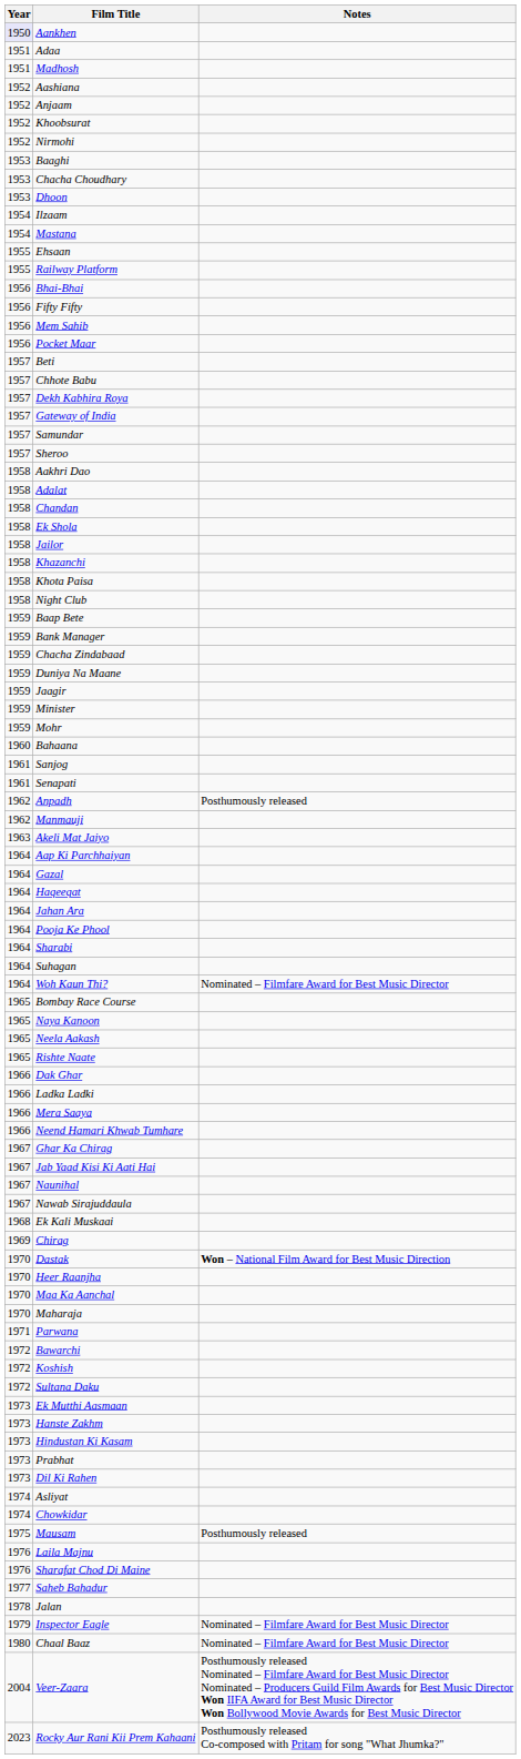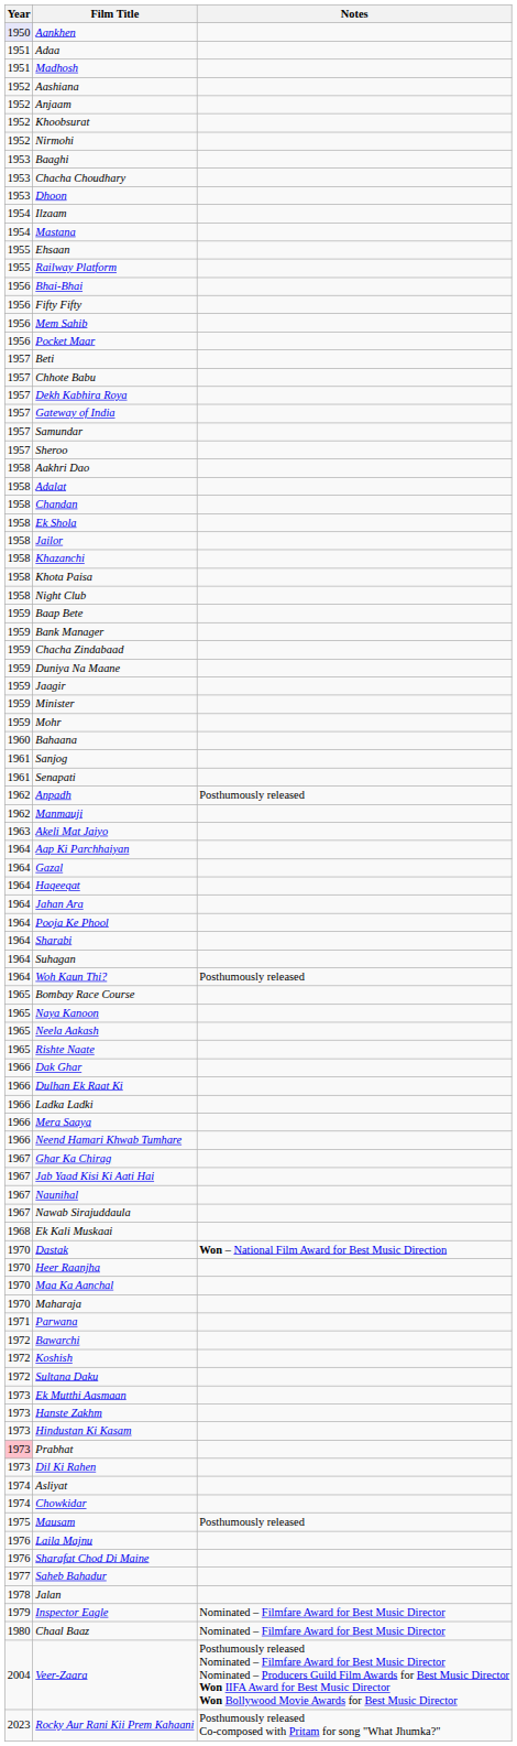 <table class="wikitable sortable">
 <tr>
 <th>Year</th>
 <th>Film Title</th>
 <th>Notes</th>
 </tr>
 <tr>
 <td style="background: lavender;">1950</td>
 <td><em><a href='#'>Aankhen</a></em></td>
 <td></td>
 </tr>
 <tr>
 <td>1951</td>
 <td><em>Adaa</em></td>
 <td></td>
 </tr>
 <tr>
 <td>1951</td>
 <td><em><a href='#'>Madhosh</a></em></td>
 <td></td>
 </tr>
 <tr>
 <td>1952</td>
 <td><em>Aashiana</em></td>
 <td></td>
 </tr>
 <tr>
 <td>1952</td>
 <td><em>Anjaam</em></td>
 <td></td>
 </tr>
 <tr>
 <td>1952</td>
 <td><em>Khoobsurat</em></td>
 <td></td>
 </tr>
 <tr>
 <td>1952</td>
 <td><em>Nirmohi</em></td>
 <td></td>
 </tr>
 <tr>
 <td>1953</td>
 <td><em>Baaghi</em></td>
 <td></td>
 </tr>
 <tr>
 <td>1953</td>
 <td><em>Chacha Choudhary</em></td>
 <td></td>
 </tr>
 <tr>
 <td>1953</td>
 <td><em><a href='#'>Dhoon</a></em></td>
 <td></td>
 </tr>
 <tr>
 <td>1954</td>
 <td><em>Ilzaam</em></td>
 <td></td>
 </tr>
 <tr>
 <td>1954</td>
 <td><em><a href='#'>Mastana</a></em></td>
 <td></td>
 </tr>
 <tr>
 <td>1955</td>
 <td><em>Ehsaan</em></td>
 <td></td>
 </tr>
 <tr>
 <td>1955</td>
 <td><em><a href='#'>Railway Platform</a></em></td>
 <td></td>
 </tr>
 <tr>
 <td>1956</td>
 <td><em><a href='#'>Bhai-Bhai</a></em></td>
 <td></td>
 </tr>
 <tr>
 <td>1956</td>
 <td><em>Fifty Fifty</em></td>
 <td></td>
 </tr>
 <tr>
 <td>1956</td>
 <td><em><a href='#'>Mem Sahib</a></em></td>
 <td></td>
 </tr>
 <tr>
 <td>1956</td>
 <td><em><a href='#'>Pocket Maar</a></em></td>
 <td></td>
 </tr>
 <tr>
 <td>1957</td>
 <td><em>Beti</em></td>
 <td></td>
 </tr>
 <tr>
 <td>1957</td>
 <td><em>Chhote Babu</em></td>
 <td></td>
 </tr>
 <tr>
 <td>1957</td>
 <td><em><a href='#'>Dekh Kabhira Roya</a></em></td>
 <td></td>
 </tr>
 <tr>
 <td>1957</td>
 <td><em><a href='#'>Gateway of India</a></em></td>
 <td></td>
 </tr>
 <tr>
 <td>1957</td>
 <td><em>Samundar</em></td>
 <td></td>
 </tr>
 <tr>
 <td>1957</td>
 <td><em>Sheroo</em></td>
 <td></td>
 </tr>
 <tr>
 <td>1958</td>
 <td><em>Aakhri Dao</em></td>
 <td></td>
 </tr>
 <tr>
 <td>1958</td>
 <td><em><a href='#'>Adalat</a></em></td>
 <td></td>
 </tr>
 <tr>
 <td>1958</td>
 <td><em><a href='#'>Chandan</a></em></td>
 <td></td>
 </tr>
 <tr>
 <td>1958</td>
 <td><em><a href='#'>Ek Shola</a></em></td>
 <td></td>
 </tr>
 <tr>
 <td>1958</td>
 <td><em><a href='#'>Jailor</a></em></td>
 <td></td>
 </tr>
 <tr>
 <td>1958</td>
 <td><em><a href='#'>Khazanchi</a></em></td>
 <td></td>
 </tr>
 <tr>
 <td>1958</td>
 <td><em>Khota Paisa</em></td>
 <td></td>
 </tr>
 <tr>
 <td>1958</td>
 <td><em>Night Club</em></td>
 <td></td>
 </tr>
 <tr>
 <td>1959</td>
 <td><em>Baap Bete</em></td>
 <td></td>
 </tr>
 <tr>
 <td>1959</td>
 <td><em>Bank Manager</em></td>
 <td></td>
 </tr>
 <tr>
 <td>1959</td>
 <td><em>Chacha Zindabaad</em></td>
 <td></td>
 </tr>
 <tr>
 <td>1959</td>
 <td><em>Duniya Na Maane</em></td>
 <td></td>
 </tr>
 <tr>
 <td>1959</td>
 <td><em>Jaagir</em></td>
 <td></td>
 </tr>
 <tr>
 <td>1959</td>
 <td><em>Minister</em></td>
 <td></td>
 </tr>
 <tr>
 <td>1959</td>
 <td><em>Mohr</em></td>
 <td></td>
 </tr>
 <tr>
 <td>1960</td>
 <td><em>Bahaana</em></td>
 <td></td>
 </tr>
 <tr>
 <td>1961</td>
 <td><em>Sanjog</em></td>
 <td></td>
 </tr>
 <tr>
 <td>1961</td>
 <td><em>Senapati</em></td>
 <td></td>
 </tr>
 <tr>
 <td>1962</td>
 <td><em><a href='#'>Anpadh</a></em></td>
 <td>Posthumously released</td>
 </tr>
 <tr>
 <td>1962</td>
 <td><em><a href='#'>Manmauji</a></em></td>
 <td></td>
 </tr>
 <tr>
 <td>1963</td>
 <td><em><a href='#'>Akeli Mat Jaiyo</a></em></td>
 <td></td>
 </tr>
 <tr>
 <td>1964</td>
 <td><em><a href='#'>Aap Ki Parchhaiyan</a></em></td>
 <td></td>
 </tr>
 <tr>
 <td>1964</td>
 <td><em><a href='#'>Gazal</a></em></td>
 <td></td>
 </tr>
 <tr>
 <td>1964</td>
 <td><em><a href='#'>Haqeeqat</a></em></td>
 <td></td>
 </tr>
 <tr>
 <td>1964</td>
 <td><em><a href='#'>Jahan Ara</a></em></td>
 <td></td>
 </tr>
 <tr>
 <td>1964</td>
 <td><em><a href='#'>Pooja Ke Phool</a></em></td>
 <td></td>
 </tr>
 <tr>
 <td>1964</td>
 <td><em><a href='#'>Sharabi</a></em></td>
 <td></td>
 </tr>
 <tr>
 <td>1964</td>
 <td><em>Suhagan</em></td>
 <td></td>
 </tr>
 <tr>
 <td>1964</td>
 <td><em><a href='#'>Woh Kaun Thi?</a></em></td>
-<td>Nominated – <a href='#'>Filmfare Award for Best Music Director</a></td>
+<td>Posthumously released</td>
 </tr>
 <tr>
 <td>1965</td>
 <td><em>Bombay Race Course</em></td>
 <td></td>
 </tr>
 <tr>
 <td>1965</td>
 <td><em><a href='#'>Naya Kanoon</a></em></td>
 <td></td>
 </tr>
 <tr>
 <td>1965</td>
 <td><em><a href='#'>Neela Aakash</a></em></td>
 <td></td>
 </tr>
 <tr>
 <td>1965</td>
 <td><em><a href='#'>Rishte Naate</a></em></td>
 <td></td>
 </tr>
 <tr>
 <td>1966</td>
 <td><em><a href='#'>Dak Ghar</a></em></td>
+<td></td>
+</tr>
+<tr>
+<td>1966</td>
+<td><em><a href='#'>Dulhan Ek Raat Ki</a></em></td>
 <td></td>
 </tr>
 <tr>
 <td>1966</td>
 <td><em>Ladka Ladki</em></td>
 <td></td>
 </tr>
 <tr>
 <td>1966</td>
 <td><em><a href='#'>Mera Saaya</a></em></td>
 <td></td>
 </tr>
 <tr>
 <td>1966</td>
 <td><em><a href='#'>Neend Hamari Khwab Tumhare</a></em></td>
 <td></td>
 </tr>
 <tr>
 <td>1967</td>
 <td><em><a href='#'>Ghar Ka Chirag</a></em></td>
 <td></td>
 </tr>
 <tr>
 <td>1967</td>
 <td><em><a href='#'>Jab Yaad Kisi Ki Aati Hai</a></em></td>
 <td></td>
 </tr>
 <tr>
 <td>1967</td>
 <td><em><a href='#'>Naunihal</a></em></td>
 <td></td>
 </tr>
 <tr>
 <td>1967</td>
 <td><em>Nawab Sirajuddaula</em></td>
 <td></td>
 </tr>
 <tr>
 <td>1968</td>
 <td><em>Ek Kali Muskaai</em></td>
-<td></td>
-</tr>
-<tr>
-<td>1969</td>
-<td><em><a href='#'>Chirag</a></em></td>
 <td></td>
 </tr>
 <tr>
 <td>1970</td>
 <td><em><a href='#'>Dastak</a></em></td>
 <td><strong>Won</strong> – <a href='#'>National Film Award for Best Music Direction</a></td>
 </tr>
 <tr>
 <td>1970</td>
 <td><em><a href='#'>Heer Raanjha</a></em></td>
 <td></td>
 </tr>
 <tr>
 <td>1970</td>
 <td><em><a href='#'>Maa Ka Aanchal</a></em></td>
 <td></td>
 </tr>
 <tr>
 <td>1970</td>
 <td><em>Maharaja</em></td>
 <td></td>
 </tr>
 <tr>
 <td>1971</td>
 <td><em><a href='#'>Parwana</a></em></td>
 <td></td>
 </tr>
 <tr>
 <td>1972</td>
 <td><em><a href='#'>Bawarchi</a></em></td>
 <td></td>
 </tr>
 <tr>
 <td>1972</td>
 <td><em><a href='#'>Koshish</a></em></td>
 <td></td>
 </tr>
 <tr>
 <td>1972</td>
 <td><em><a href='#'>Sultana Daku</a></em></td>
 <td></td>
 </tr>
 <tr>
 <td>1973</td>
 <td><em><a href='#'>Ek Mutthi Aasmaan</a></em></td>
 <td></td>
 </tr>
 <tr>
 <td>1973</td>
 <td><em><a href='#'>Hanste Zakhm</a></em></td>
 <td></td>
 </tr>
 <tr>
 <td>1973</td>
 <td><em><a href='#'>Hindustan Ki Kasam</a></em></td>
 <td></td>
 </tr>
 <tr>
-<td>1973</td>
+<td style="background: pink;">1973</td>
 <td><em>Prabhat</em></td>
 <td></td>
 </tr>
 <tr>
 <td>1973</td>
 <td><em><a href='#'>Dil Ki Rahen</a></em></td>
 <td></td>
 </tr>
 <tr>
 <td>1974</td>
 <td><em>Asliyat</em></td>
 <td></td>
 </tr>
 <tr>
 <td>1974</td>
 <td><em><a href='#'>Chowkidar</a></em></td>
 <td></td>
 </tr>
 <tr>
 <td>1975</td>
 <td><em><a href='#'>Mausam</a></em></td>
 <td>Posthumously released</td>
 </tr>
 <tr>
 <td>1976</td>
 <td><em><a href='#'>Laila Majnu</a></em></td>
 <td></td>
 </tr>
 <tr>
 <td>1976</td>
 <td><em><a href='#'>Sharafat Chod Di Maine</a></em></td>
 <td></td>
 </tr>
 <tr>
 <td>1977</td>
 <td><em><a href='#'>Saheb Bahadur</a></em></td>
 <td></td>
 </tr>
 <tr>
 <td>1978</td>
 <td><em>Jalan</em></td>
 <td></td>
 </tr>
 <tr>
 <td>1979</td>
 <td><em><a href='#'>Inspector Eagle</a></em></td>
 <td>Nominated – <a href='#'>Filmfare Award for Best Music Director</a></td>
 </tr>
 <tr>
 <td>1980</td>
 <td><em>Chaal Baaz</em></td>
 <td>Nominated – <a href='#'>Filmfare Award for Best Music Director</a></td>
 </tr>
 <tr>
 <td>2004</td>
 <td><em><a href='#'>Veer-Zaara</a></em></td>
 <td>Posthumously released <br>Nominated – <a href='#'>Filmfare Award for Best Music Director</a><br>Nominated – <a href='#'>Producers Guild Film Awards</a> for <a href='#'>Best Music Director</a><br><strong>Won</strong> <a href='#'>IIFA Award for Best Music Director</a><br><strong>Won</strong> <a href='#'>Bollywood Movie Awards</a> for <a href='#'>Best Music Director</a></td>
 </tr>
 <tr>
 <td>2023</td>
 <td><em><a href='#'>Rocky Aur Rani Kii Prem Kahaani</a></em></td>
 <td>Posthumously released <br> Co-composed with <a href='#'>Pritam</a> for song "What Jhumka?"</td>
 </tr>
 </table>
